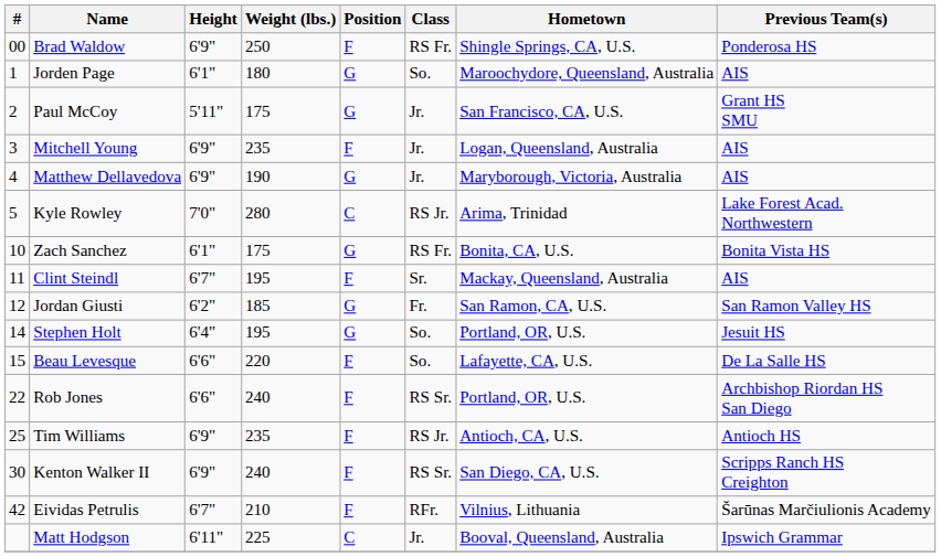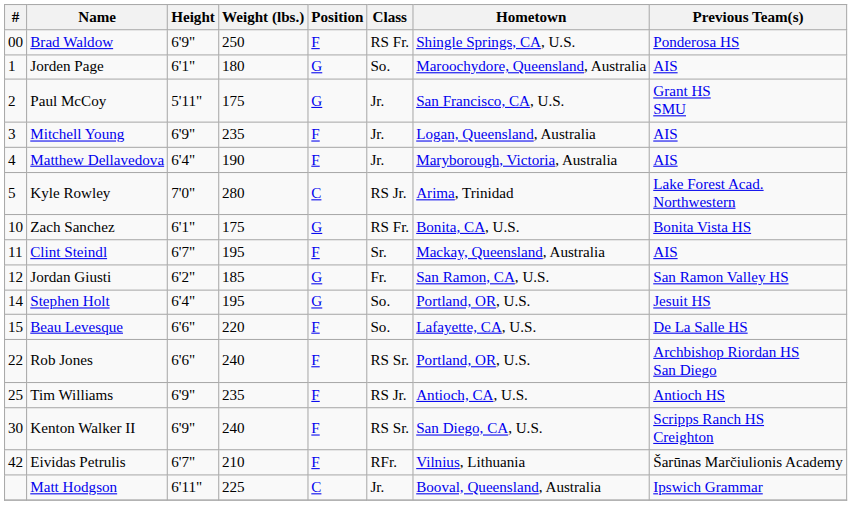 <table class="wikitable" style="font-size: 90%">
 <tr>
 <th>#</th>
 <th>Name</th>
 <th>Height</th>
 <th>Weight (lbs.)</th>
 <th>Position</th>
 <th>Class</th>
 <th>Hometown</th>
 <th>Previous Team(s)</th>
 </tr>
 <tr>
 <td>00</td>
 <td><a href='#'>Brad Waldow</a></td>
 <td>6'9"</td>
 <td>250</td>
 <td><a href='#'>F</a></td>
 <td>RS Fr.</td>
 <td><a href='#'>Shingle Springs, CA</a>, U.S.</td>
 <td><a href='#'>Ponderosa HS</a></td>
 </tr>
 <tr>
 <td>1</td>
 <td>Jorden Page</td>
 <td>6'1"</td>
 <td>180</td>
 <td><a href='#'>G</a></td>
 <td>So.</td>
 <td><a href='#'>Maroochydore, Queensland</a>, Australia</td>
 <td><a href='#'>AIS</a></td>
 </tr>
 <tr>
 <td>2</td>
 <td>Paul McCoy</td>
 <td>5'11"</td>
 <td>175</td>
 <td><a href='#'>G</a></td>
 <td>Jr.</td>
 <td><a href='#'>San Francisco, CA</a>, U.S.</td>
 <td><a href='#'>Grant HS</a><br><a href='#'>SMU</a></td>
 </tr>
 <tr>
 <td>3</td>
 <td><a href='#'>Mitchell Young</a></td>
 <td>6'9"</td>
 <td>235</td>
 <td><a href='#'>F</a></td>
 <td>Jr.</td>
 <td><a href='#'>Logan, Queensland</a>, Australia</td>
 <td><a href='#'>AIS</a></td>
 </tr>
 <tr>
 <td>4</td>
 <td><a href='#'>Matthew Dellavedova</a></td>
-<td>6'9"</td>
+<td>6'4"</td>
 <td>190</td>
-<td><a href='#'>G</a></td>
+<td><a href='#'>F</a></td>
 <td>Jr.</td>
 <td><a href='#'>Maryborough, Victoria</a>, Australia</td>
 <td><a href='#'>AIS</a></td>
 </tr>
 <tr>
 <td>5</td>
 <td>Kyle Rowley</td>
 <td>7'0"</td>
 <td>280</td>
 <td><a href='#'>C</a></td>
 <td>RS Jr.</td>
 <td><a href='#'>Arima</a>, Trinidad</td>
 <td><a href='#'>Lake Forest Acad.</a><br><a href='#'>Northwestern</a></td>
 </tr>
 <tr>
 <td>10</td>
 <td>Zach Sanchez</td>
 <td>6'1"</td>
 <td>175</td>
 <td><a href='#'>G</a></td>
 <td>RS Fr.</td>
 <td><a href='#'>Bonita, CA</a>, U.S.</td>
 <td><a href='#'>Bonita Vista HS</a></td>
 </tr>
 <tr>
 <td>11</td>
 <td><a href='#'>Clint Steindl</a></td>
 <td>6'7"</td>
 <td>195</td>
 <td><a href='#'>F</a></td>
 <td>Sr.</td>
 <td><a href='#'>Mackay, Queensland</a>, Australia</td>
 <td><a href='#'>AIS</a></td>
 </tr>
 <tr>
 <td>12</td>
 <td>Jordan Giusti</td>
 <td>6'2"</td>
 <td>185</td>
 <td><a href='#'>G</a></td>
 <td>Fr.</td>
 <td><a href='#'>San Ramon, CA</a>, U.S.</td>
 <td><a href='#'>San Ramon Valley HS</a></td>
 </tr>
 <tr>
 <td>14</td>
 <td><a href='#'>Stephen Holt</a></td>
 <td>6'4"</td>
 <td>195</td>
 <td><a href='#'>G</a></td>
 <td>So.</td>
 <td><a href='#'>Portland, OR</a>, U.S.</td>
 <td><a href='#'>Jesuit HS</a></td>
 </tr>
 <tr>
 <td>15</td>
 <td><a href='#'>Beau Levesque</a></td>
 <td>6'6"</td>
 <td>220</td>
 <td><a href='#'>F</a></td>
 <td>So.</td>
 <td><a href='#'>Lafayette, CA</a>, U.S.</td>
 <td><a href='#'>De La Salle HS</a></td>
 </tr>
 <tr>
 <td>22</td>
 <td>Rob Jones</td>
 <td>6'6"</td>
 <td>240</td>
 <td><a href='#'>F</a></td>
 <td>RS Sr.</td>
 <td><a href='#'>Portland, OR</a>, U.S.</td>
 <td><a href='#'>Archbishop Riordan HS</a><br><a href='#'>San Diego</a></td>
 </tr>
 <tr>
 <td>25</td>
 <td>Tim Williams</td>
 <td>6'9"</td>
 <td>235</td>
 <td><a href='#'>F</a></td>
 <td>RS Jr.</td>
 <td><a href='#'>Antioch, CA</a>, U.S.</td>
 <td><a href='#'>Antioch HS</a></td>
 </tr>
 <tr>
 <td>30</td>
 <td>Kenton Walker II</td>
 <td>6'9"</td>
 <td>240</td>
 <td><a href='#'>F</a></td>
 <td>RS Sr.</td>
 <td><a href='#'>San Diego, CA</a>, U.S.</td>
 <td><a href='#'>Scripps Ranch HS</a><br><a href='#'>Creighton</a></td>
 </tr>
 <tr>
 <td>42</td>
 <td>Eividas Petrulis</td>
 <td>6'7"</td>
 <td>210</td>
 <td><a href='#'>F</a></td>
 <td>RFr.</td>
 <td><a href='#'>Vilnius</a>, Lithuania</td>
 <td>Šarūnas Marčiulionis Academy</td>
 </tr>
 <tr>
 <td></td>
 <td><a href='#'>Matt Hodgson</a></td>
 <td>6'11"</td>
 <td>225</td>
 <td><a href='#'>C</a></td>
 <td>Jr.</td>
 <td><a href='#'>Booval, Queensland</a>, Australia</td>
 <td><a href='#'>Ipswich Grammar</a></td>
 </tr>
 <tr>
 </tr>
 </table>
